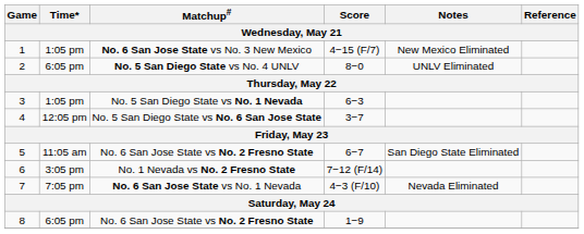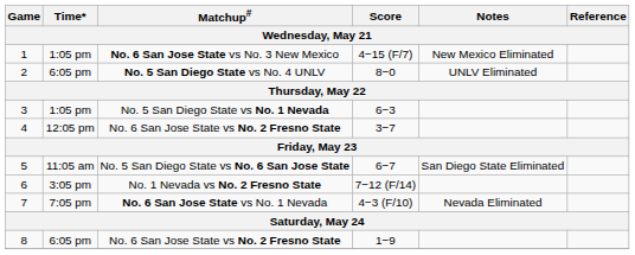 <table class="wikitable" style="font-size: 95%">
 <tr align="center">
 <th>Game</th>
 <th>Time*</th>
 <th>Matchup<sup>#</sup></th>
 <th>Score</th>
 <th>Notes</th>
 <th>Reference</th>
 </tr>
 <tr>
 <th colspan=7>Wednesday, May 21</th>
 </tr>
 <tr>
 <td style="text-align:center;">1</td>
 <td style="text-align:center;">1:05 pm</td>
 <td style="text-align:center;"><strong>No. 6 San Jose State</strong> vs No. 3 New Mexico</td>
 <td style="text-align:center;">4−15 (F/7)</td>
 <td style="text-align:center;">New Mexico Eliminated</td>
 <td style="text-align:center;"></td>
 </tr>
 <tr>
 <td style="text-align:center;">2</td>
 <td style="text-align:center;">6:05 pm</td>
 <td style="text-align:center;"><strong>No. 5 San Diego State</strong> vs No. 4 UNLV</td>
 <td style="text-align:center;">8−0</td>
 <td style="text-align:center;">UNLV Eliminated</td>
 <td style="text-align:center;"></td>
 </tr>
 <tr>
 <th colspan=7>Thursday, May 22</th>
 </tr>
 <tr>
 <td style="text-align:center;">3</td>
 <td style="text-align:center;">1:05 pm</td>
 <td style="text-align:center;">No. 5 San Diego State vs <strong>No. 1 Nevada</strong></td>
 <td style="text-align:center;">6−3</td>
 <td style="text-align:center;"></td>
 <td style="text-align:center;"></td>
 </tr>
 <tr>
 <td style="text-align:center;">4</td>
 <td style="text-align:center;">12:05 pm</td>
-<td style="text-align:center;">No. 5 San Diego State vs <strong>No. 6 San Jose State</strong></td>
+<td style="text-align:center;">No. 6 San Jose State vs <strong>No. 2 Fresno State</strong></td>
 <td style="text-align:center;">3−7</td>
 <td style="text-align:center;"></td>
 <td style="text-align:center;"></td>
 </tr>
 <tr>
 <th colspan=7>Friday, May 23</th>
 </tr>
 <tr>
 <td style="text-align:center;">5</td>
 <td style="text-align:center;">11:05 am</td>
-<td style="text-align:center;">No. 6 San Jose State vs <strong>No. 2 Fresno State</strong></td>
+<td style="text-align:center;">No. 5 San Diego State vs <strong>No. 6 San Jose State</strong></td>
 <td style="text-align:center;">6−7</td>
 <td style="text-align:center;">San Diego State Eliminated</td>
 <td style="text-align:center;"></td>
 </tr>
 <tr>
 <td style="text-align:center;">6</td>
 <td style="text-align:center;">3:05 pm</td>
 <td style="text-align:center;">No. 1 Nevada vs <strong>No. 2 Fresno State</strong></td>
 <td style="text-align:center;">7−12 (F/14)</td>
 <td style="text-align:center;"></td>
 <td style="text-align:center;"></td>
 </tr>
 <tr>
 <td style="text-align:center;">7</td>
 <td style="text-align:center;">7:05 pm</td>
 <td style="text-align:center;"><strong>No. 6 San Jose State</strong> vs No. 1 Nevada</td>
 <td style="text-align:center;">4−3 (F/10)</td>
 <td style="text-align:center;">Nevada Eliminated</td>
 <td style="text-align:center;"></td>
 </tr>
 <tr>
 <th colspan=7>Saturday, May 24</th>
 </tr>
 <tr>
 <td style="text-align:center;">8</td>
 <td style="text-align:center;">6:05 pm</td>
 <td style="text-align:center;">No. 6 San Jose State vs <strong>No. 2 Fresno State</strong></td>
 <td style="text-align:center;">1−9</td>
 <td style="text-align:center;"></td>
 <td style="text-align:center;"></td>
 </tr>
 <tr>
 </tr>
 </table>
